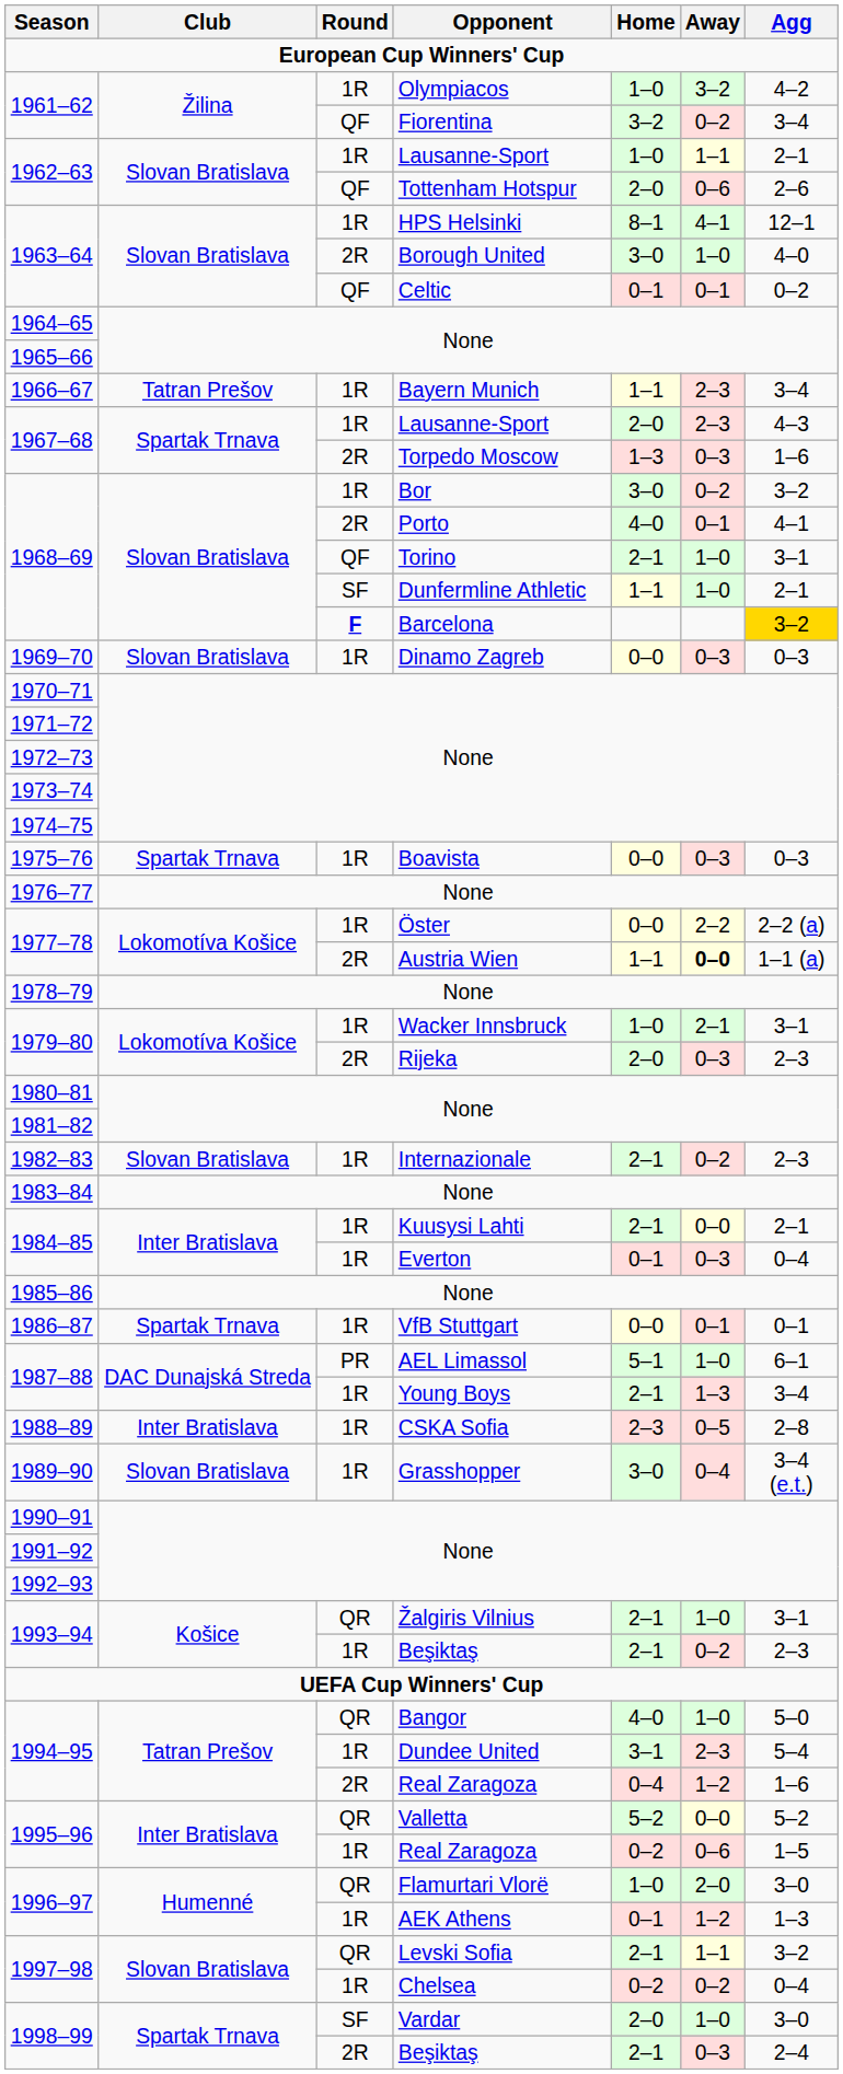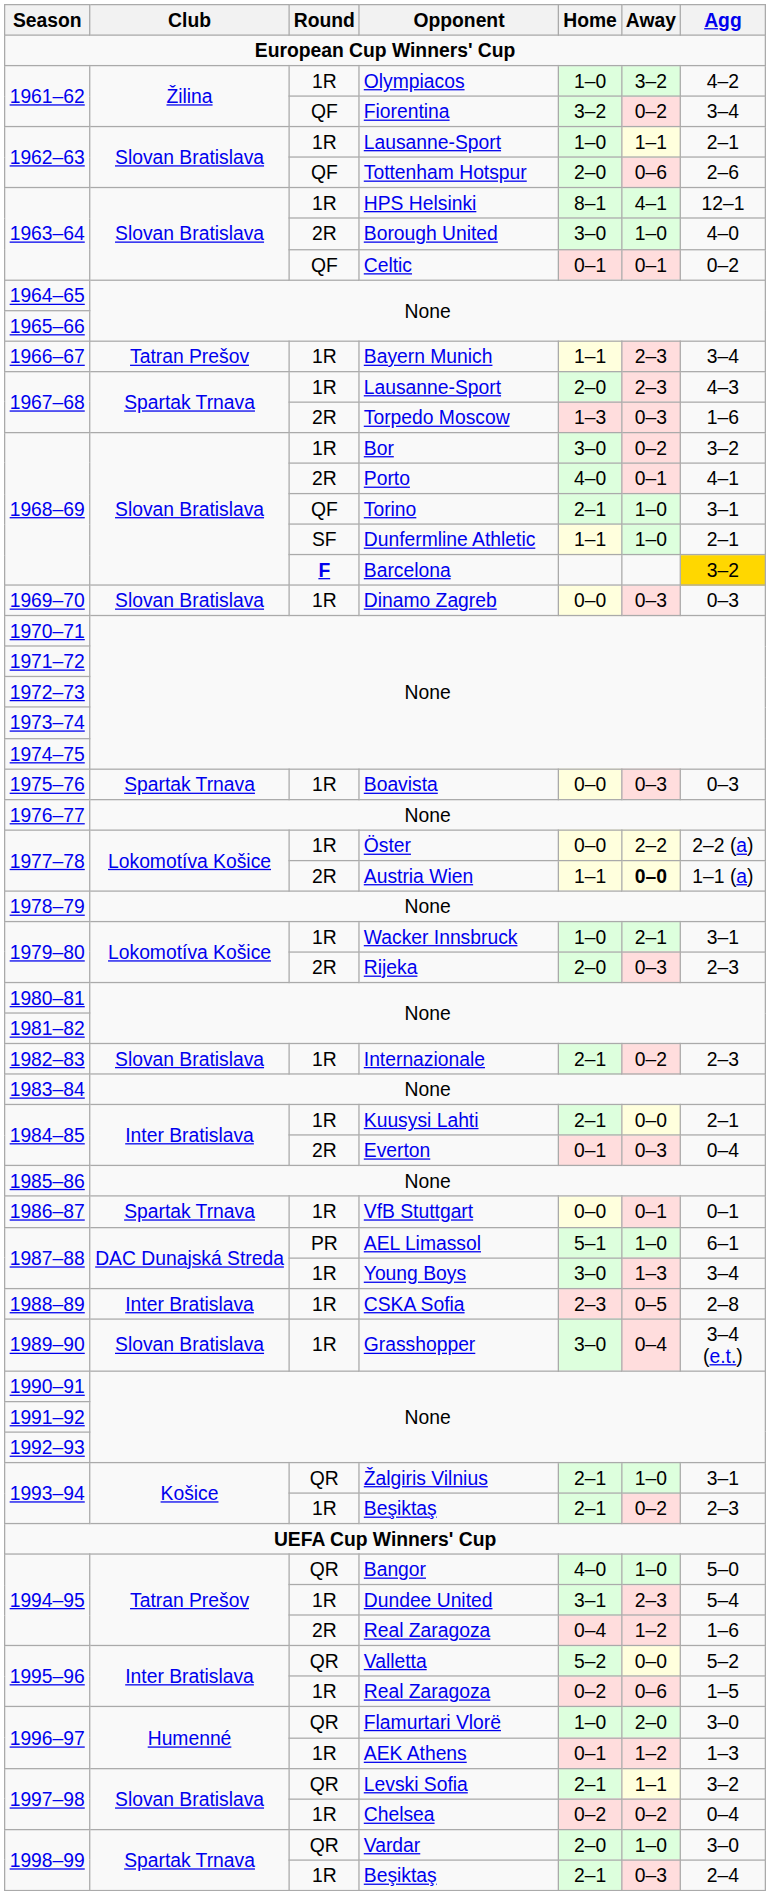 <table class="wikitable" style="font-size:95%; text-align: center">
 <tr>
 <th width="60">Season</th>
 <th width="150">Club</th>
 <th width="30">Round</th>
 <th width="150">Opponent</th>
 <th width="30">Home</th>
 <th width="30">Away</th>
 <th width="60"><a href='#'>Agg</a></th>
 </tr>
 <tr>
 <td colspan="7" align="center"><strong>European Cup Winners' Cup</strong></td>
 </tr>
 <tr>
 <td rowspan=2><a href='#'>1961–62</a></td>
 <td rowspan=2><a href='#'>Žilina</a></td>
 <td>1R</td>
 <td align="left"><a href='#'>Olympiacos</a></td>
 <td bgcolor="#ddffdd">1–0</td>
 <td bgcolor="#ddffdd">3–2</td>
 <td>4–2</td>
 </tr>
 <tr>
 <td>QF</td>
 <td align="left"><a href='#'>Fiorentina</a></td>
 <td bgcolor="#ddffdd">3–2</td>
 <td bgcolor="#ffdddd">0–2</td>
 <td>3–4</td>
 </tr>
 <tr>
 <td rowspan=2><a href='#'>1962–63</a></td>
 <td rowspan=2><a href='#'>Slovan Bratislava</a></td>
 <td>1R</td>
 <td align="left"><a href='#'>Lausanne-Sport</a></td>
 <td bgcolor="#ddffdd">1–0</td>
 <td bgcolor="#ffffdd">1–1</td>
 <td>2–1</td>
 </tr>
 <tr>
 <td>QF</td>
 <td align="left"><a href='#'>Tottenham Hotspur</a></td>
 <td bgcolor="#ddffdd">2–0</td>
 <td bgcolor="#ffdddd">0–6</td>
 <td>2–6</td>
 </tr>
 <tr>
 <td rowspan=3><a href='#'>1963–64</a></td>
 <td rowspan=3><a href='#'>Slovan Bratislava</a></td>
 <td>1R</td>
 <td align="left"><a href='#'>HPS Helsinki</a></td>
 <td bgcolor="#ddffdd">8–1</td>
 <td bgcolor="#ddffdd">4–1</td>
 <td>12–1</td>
 </tr>
 <tr>
 <td>2R</td>
 <td align="left"><a href='#'>Borough United</a></td>
 <td bgcolor="#ddffdd">3–0</td>
 <td bgcolor="#ddffdd">1–0</td>
 <td>4–0</td>
 </tr>
 <tr>
 <td>QF</td>
 <td align="left"><a href='#'>Celtic</a></td>
 <td bgcolor="#ffdddd">0–1</td>
 <td bgcolor="#ffdddd">0–1</td>
 <td>0–2</td>
 </tr>
 <tr>
 <td rowspan=1><a href='#'>1964–65</a></td>
 <td colspan=6 rowspan=2>None</td>
 </tr>
 <tr>
 <td rowspan=1><a href='#'>1965–66</a></td>
 </tr>
 <tr>
 <td rowspan=1><a href='#'>1966–67</a></td>
 <td rowspan=1><a href='#'>Tatran Prešov</a></td>
 <td>1R</td>
 <td align="left"><a href='#'>Bayern Munich</a></td>
 <td bgcolor="#ffffdd">1–1</td>
 <td bgcolor="#ffdddd">2–3</td>
 <td>3–4</td>
 </tr>
 <tr>
 <td rowspan=2><a href='#'>1967–68</a></td>
 <td rowspan=2><a href='#'>Spartak Trnava</a></td>
 <td>1R</td>
 <td align="left"><a href='#'>Lausanne-Sport</a></td>
 <td bgcolor="#ddffdd">2–0</td>
 <td bgcolor="#ffdddd">2–3</td>
 <td>4–3</td>
 </tr>
 <tr>
 <td>2R</td>
 <td align="left"><a href='#'>Torpedo Moscow</a></td>
 <td bgcolor="#ffdddd">1–3</td>
 <td bgcolor="#ffdddd">0–3</td>
 <td>1–6</td>
 </tr>
 <tr>
 <td rowspan=5><a href='#'>1968–69</a></td>
 <td rowspan=5><a href='#'>Slovan Bratislava</a></td>
 <td>1R</td>
 <td align="left"><a href='#'>Bor</a></td>
 <td bgcolor="#ddffdd">3–0</td>
 <td bgcolor="#ffdddd">0–2</td>
 <td>3–2</td>
 </tr>
 <tr>
 <td>2R</td>
 <td align="left"><a href='#'>Porto</a></td>
 <td bgcolor="#ddffdd">4–0</td>
 <td bgcolor="#ffdddd">0–1</td>
 <td>4–1</td>
 </tr>
 <tr>
 <td>QF</td>
 <td align="left"><a href='#'>Torino</a></td>
 <td bgcolor="#ddffdd">2–1</td>
 <td bgcolor="#ddffdd">1–0</td>
 <td>3–1</td>
 </tr>
 <tr>
 <td>SF</td>
 <td align="left"><a href='#'>Dunfermline Athletic</a></td>
 <td bgcolor="#ffffdd">1–1</td>
 <td bgcolor="#ddffdd">1–0</td>
 <td>2–1</td>
 </tr>
 <tr>
 <td><strong><a href='#'>F</a></strong></td>
 <td align="left"><a href='#'>Barcelona</a></td>
 <td></td>
 <td></td>
 <td bgcolor=gold>3–2</td>
 </tr>
 <tr>
 <td rowspan=1><a href='#'>1969–70</a></td>
 <td rowspan=1><a href='#'>Slovan Bratislava</a></td>
 <td>1R</td>
 <td align="left"><a href='#'>Dinamo Zagreb</a></td>
 <td bgcolor="#ffffdd">0–0</td>
 <td bgcolor="#ffdddd">0–3</td>
 <td>0–3</td>
 </tr>
 <tr>
 <td rowspan=1><a href='#'>1970–71</a></td>
 <td colspan=6 rowspan=5>None</td>
 </tr>
 <tr>
 <td rowspan=1><a href='#'>1971–72</a></td>
 </tr>
 <tr>
 <td rowspan=1><a href='#'>1972–73</a></td>
 </tr>
 <tr>
 <td rowspan=1><a href='#'>1973–74</a></td>
 </tr>
 <tr>
 <td rowspan=1><a href='#'>1974–75</a></td>
 </tr>
 <tr>
 <td rowspan=1><a href='#'>1975–76</a></td>
 <td rowspan=1><a href='#'>Spartak Trnava</a></td>
 <td>1R</td>
 <td align="left"><a href='#'>Boavista</a></td>
 <td bgcolor="#ffffdd">0–0</td>
 <td bgcolor="#ffdddd">0–3</td>
 <td>0–3</td>
 </tr>
 <tr>
 <td rowspan=1><a href='#'>1976–77</a></td>
 <td colspan=6>None</td>
 </tr>
 <tr>
 <td rowspan=2><a href='#'>1977–78</a></td>
 <td rowspan=2><a href='#'>Lokomotíva Košice</a></td>
 <td>1R</td>
 <td align="left"><a href='#'>Öster</a></td>
 <td bgcolor="#ffffdd">0–0</td>
 <td bgcolor="#ffffdd">2–2</td>
 <td>2–2 (<a href='#'>a</a>)</td>
 </tr>
 <tr>
 <td>2R</td>
 <td align="left"><a href='#'>Austria Wien</a></td>
 <td bgcolor="#ffffdd">1–1</td>
 <td bgcolor="#ffffdd"><strong>0–0</strong></td>
 <td>1–1 (<a href='#'>a</a>)</td>
 </tr>
 <tr>
 <td rowspan=1><a href='#'>1978–79</a></td>
 <td colspan=6>None</td>
 </tr>
 <tr>
 <td rowspan=2><a href='#'>1979–80</a></td>
 <td rowspan=2><a href='#'>Lokomotíva Košice</a></td>
 <td>1R</td>
 <td align="left"><a href='#'>Wacker Innsbruck</a></td>
 <td bgcolor="#ddffdd">1–0</td>
 <td bgcolor="#ddffdd">2–1</td>
 <td>3–1</td>
 </tr>
 <tr>
 <td>2R</td>
 <td align="left"><a href='#'>Rijeka</a></td>
 <td bgcolor="#ddffdd">2–0</td>
 <td bgcolor="#ffdddd">0–3</td>
 <td>2–3</td>
 </tr>
 <tr>
 <td rowspan=1><a href='#'>1980–81</a></td>
 <td colspan=6 rowspan=2>None</td>
 </tr>
 <tr>
 <td rowspan=1><a href='#'>1981–82</a></td>
 </tr>
 <tr>
 <td rowspan=1><a href='#'>1982–83</a></td>
 <td rowspan=1><a href='#'>Slovan Bratislava</a></td>
 <td>1R</td>
 <td align="left"><a href='#'>Internazionale</a></td>
 <td bgcolor="#ddffdd">2–1</td>
 <td bgcolor="#ffdddd">0–2</td>
 <td>2–3</td>
 </tr>
 <tr>
 <td rowspan=1><a href='#'>1983–84</a></td>
 <td colspan=6>None</td>
 </tr>
 <tr>
 <td rowspan=2><a href='#'>1984–85</a></td>
 <td rowspan=2><a href='#'>Inter Bratislava</a></td>
 <td>1R</td>
 <td align="left"><a href='#'>Kuusysi Lahti</a></td>
 <td bgcolor="#ddffdd">2–1</td>
 <td bgcolor="#ffffdd">0–0</td>
 <td>2–1</td>
 </tr>
 <tr>
-<td>1R</td>
+<td>2R</td>
 <td align="left"><a href='#'>Everton</a></td>
 <td bgcolor="#ffdddd">0–1</td>
 <td bgcolor="#ffdddd">0–3</td>
 <td>0–4</td>
 </tr>
 <tr>
 <td rowspan=1><a href='#'>1985–86</a></td>
 <td colspan=6>None</td>
 </tr>
 <tr>
 <td rowspan=1><a href='#'>1986–87</a></td>
 <td rowspan=1><a href='#'>Spartak Trnava</a></td>
 <td>1R</td>
 <td align="left"><a href='#'>VfB Stuttgart</a></td>
 <td bgcolor="#ffffdd">0–0</td>
 <td bgcolor="#ffdddd">0–1</td>
 <td>0–1</td>
 </tr>
 <tr>
 <td rowspan=2><a href='#'>1987–88</a></td>
 <td rowspan=2><a href='#'>DAC Dunajská Streda</a></td>
 <td>PR</td>
 <td align="left"><a href='#'>AEL Limassol</a></td>
 <td bgcolor="#ddffdd">5–1</td>
 <td bgcolor="#ddffdd">1–0</td>
 <td>6–1</td>
 </tr>
 <tr>
 <td>1R</td>
 <td align="left"><a href='#'>Young Boys</a></td>
-<td bgcolor="#ddffdd">2–1</td>
+<td bgcolor="#ddffdd">3–0</td>
 <td bgcolor="#ffdddd">1–3</td>
 <td>3–4</td>
 </tr>
 <tr>
 <td rowspan=1><a href='#'>1988–89</a></td>
 <td rowspan=1><a href='#'>Inter Bratislava</a></td>
 <td>1R</td>
 <td align="left"><a href='#'>CSKA Sofia</a></td>
 <td bgcolor="#ffdddd">2–3</td>
 <td bgcolor="#ffdddd">0–5</td>
 <td>2–8</td>
 </tr>
 <tr>
 <td rowspan=1><a href='#'>1989–90</a></td>
 <td rowspan=1><a href='#'>Slovan Bratislava</a></td>
 <td>1R</td>
 <td align="left"><a href='#'>Grasshopper</a></td>
 <td bgcolor="#ddffdd">3–0</td>
 <td bgcolor="#ffdddd">0–4</td>
 <td>3–4 (<a href='#'>e.t.</a>)</td>
 </tr>
 <tr>
 <td rowspan=1><a href='#'>1990–91</a></td>
 <td colspan=6 rowspan=3>None</td>
 </tr>
 <tr>
 <td rowspan=1><a href='#'>1991–92</a></td>
 </tr>
 <tr>
 <td rowspan=1><a href='#'>1992–93</a></td>
 </tr>
 <tr>
 <td rowspan=2><a href='#'>1993–94</a></td>
 <td rowspan=2><a href='#'>Košice</a></td>
 <td>QR</td>
 <td align="left"><a href='#'>Žalgiris Vilnius</a></td>
 <td bgcolor="#ddffdd">2–1</td>
 <td bgcolor="#ddffdd">1–0</td>
 <td>3–1</td>
 </tr>
 <tr>
 <td>1R</td>
 <td align="left"><a href='#'>Beşiktaş</a></td>
 <td bgcolor="#ddffdd">2–1</td>
 <td bgcolor="#ffdddd">0–2</td>
 <td>2–3</td>
 </tr>
 <tr>
 <td colspan="7" align="center"><strong>UEFA Cup Winners' Cup</strong></td>
 </tr>
 <tr>
 <td rowspan=3><a href='#'>1994–95</a></td>
 <td rowspan=3><a href='#'>Tatran Prešov</a></td>
 <td>QR</td>
 <td align="left"><a href='#'>Bangor</a></td>
 <td bgcolor="#ddffdd">4–0</td>
 <td bgcolor="#ddffdd">1–0</td>
 <td>5–0</td>
 </tr>
 <tr>
 <td>1R</td>
 <td align="left"><a href='#'>Dundee United</a></td>
 <td bgcolor="#ddffdd">3–1</td>
 <td bgcolor="#ffdddd">2–3</td>
 <td>5–4</td>
 </tr>
 <tr>
 <td>2R</td>
 <td align="left"><a href='#'>Real Zaragoza</a></td>
 <td bgcolor="#ffdddd">0–4</td>
 <td bgcolor="#ffdddd">1–2</td>
 <td>1–6</td>
 </tr>
 <tr>
 <td rowspan=2><a href='#'>1995–96</a></td>
 <td rowspan=2><a href='#'>Inter Bratislava</a></td>
 <td>QR</td>
 <td align="left"><a href='#'>Valletta</a></td>
 <td bgcolor="#ddffdd">5–2</td>
 <td bgcolor="#ffffdd">0–0</td>
 <td>5–2</td>
 </tr>
 <tr>
 <td>1R</td>
 <td align="left"><a href='#'>Real Zaragoza</a></td>
 <td bgcolor="#ffdddd">0–2</td>
 <td bgcolor="#ffdddd">0–6</td>
 <td>1–5</td>
 </tr>
 <tr>
 <td rowspan=2><a href='#'>1996–97</a></td>
 <td rowspan=2><a href='#'>Humenné</a></td>
 <td>QR</td>
 <td align="left"><a href='#'>Flamurtari Vlorë</a></td>
 <td bgcolor="#ddffdd">1–0</td>
 <td bgcolor="#ddffdd">2–0</td>
 <td>3–0</td>
 </tr>
 <tr>
 <td>1R</td>
 <td align="left"><a href='#'>AEK Athens</a></td>
 <td bgcolor="#ffdddd">0–1</td>
 <td bgcolor="#ffdddd">1–2</td>
 <td>1–3</td>
 </tr>
 <tr>
 <td rowspan=2><a href='#'>1997–98</a></td>
 <td rowspan=2><a href='#'>Slovan Bratislava</a></td>
 <td>QR</td>
 <td align="left"><a href='#'>Levski Sofia</a></td>
 <td bgcolor="#ddffdd">2–1</td>
 <td bgcolor="#ffffdd">1–1</td>
 <td>3–2</td>
 </tr>
 <tr>
 <td>1R</td>
 <td align="left"><a href='#'>Chelsea</a></td>
 <td bgcolor="#ffdddd">0–2</td>
 <td bgcolor="#ffdddd">0–2</td>
 <td>0–4</td>
 </tr>
 <tr>
 <td rowspan=2><a href='#'>1998–99</a></td>
 <td rowspan=2><a href='#'>Spartak Trnava</a></td>
-<td>SF</td>
+<td>QR</td>
 <td align="left"><a href='#'>Vardar</a></td>
 <td bgcolor="#ddffdd">2–0</td>
 <td bgcolor="#ddffdd">1–0</td>
 <td>3–0</td>
 </tr>
 <tr>
-<td>2R</td>
+<td>1R</td>
 <td align="left"><a href='#'>Beşiktaş</a></td>
 <td bgcolor="#ddffdd">2–1</td>
 <td bgcolor="#ffdddd">0–3</td>
 <td>2–4</td>
 </tr>
 <tr>
 </tr>
 </table>
